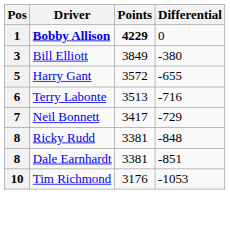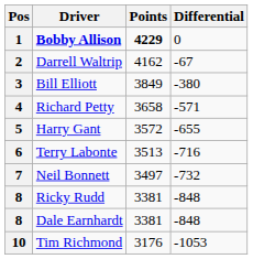 <table class="wikitable">
 <tr>
 <th>Pos</th>
 <th>Driver</th>
 <th>Points</th>
 <th>Differential</th>
 </tr>
 <tr>
 <th>1 </th>
 <td><strong><a href='#'>Bobby Allison</a></strong></td>
 <td style="text-align:center;"><strong>4229</strong></td>
 <td>0</td>
 </tr>
 <tr>
+<th>2 </th>
+<td><a href='#'>Darrell Waltrip</a></td>
+<td style="text-align:center;">4162</td>
+<td>-67</td>
+</tr>
+<tr>
 <th>3 </th>
 <td><a href='#'>Bill Elliott</a></td>
 <td style="text-align:center;">3849</td>
 <td>-380</td>
+</tr>
+<tr>
+<th>4 </th>
+<td><a href='#'>Richard Petty</a></td>
+<td style="text-align:center;">3658</td>
+<td>-571</td>
 </tr>
 <tr>
 <th>5 </th>
 <td><a href='#'>Harry Gant</a></td>
 <td style="text-align:center;">3572</td>
 <td>-655</td>
 </tr>
 <tr>
 <th>6 </th>
 <td><a href='#'>Terry Labonte</a></td>
 <td style="text-align:center;">3513</td>
 <td>-716</td>
 </tr>
 <tr>
 <th>7 </th>
 <td><a href='#'>Neil Bonnett</a></td>
-<td style="text-align:center;">3417</td>
-<td>-729</td>
+<td style="text-align:center;">3497</td>
+<td>-732</td>
 </tr>
 <tr>
 <th>8 </th>
 <td><a href='#'>Ricky Rudd</a></td>
 <td style="text-align:center;">3381</td>
 <td>-848</td>
 </tr>
 <tr>
 <th>8 </th>
 <td><a href='#'>Dale Earnhardt</a></td>
 <td style="text-align:center;">3381</td>
-<td>-851</td>
+<td>-848</td>
 </tr>
 <tr>
 <th>10 </th>
 <td><a href='#'>Tim Richmond</a></td>
 <td style="text-align:center;">3176</td>
 <td>-1053</td>
 </tr>
 </table>
